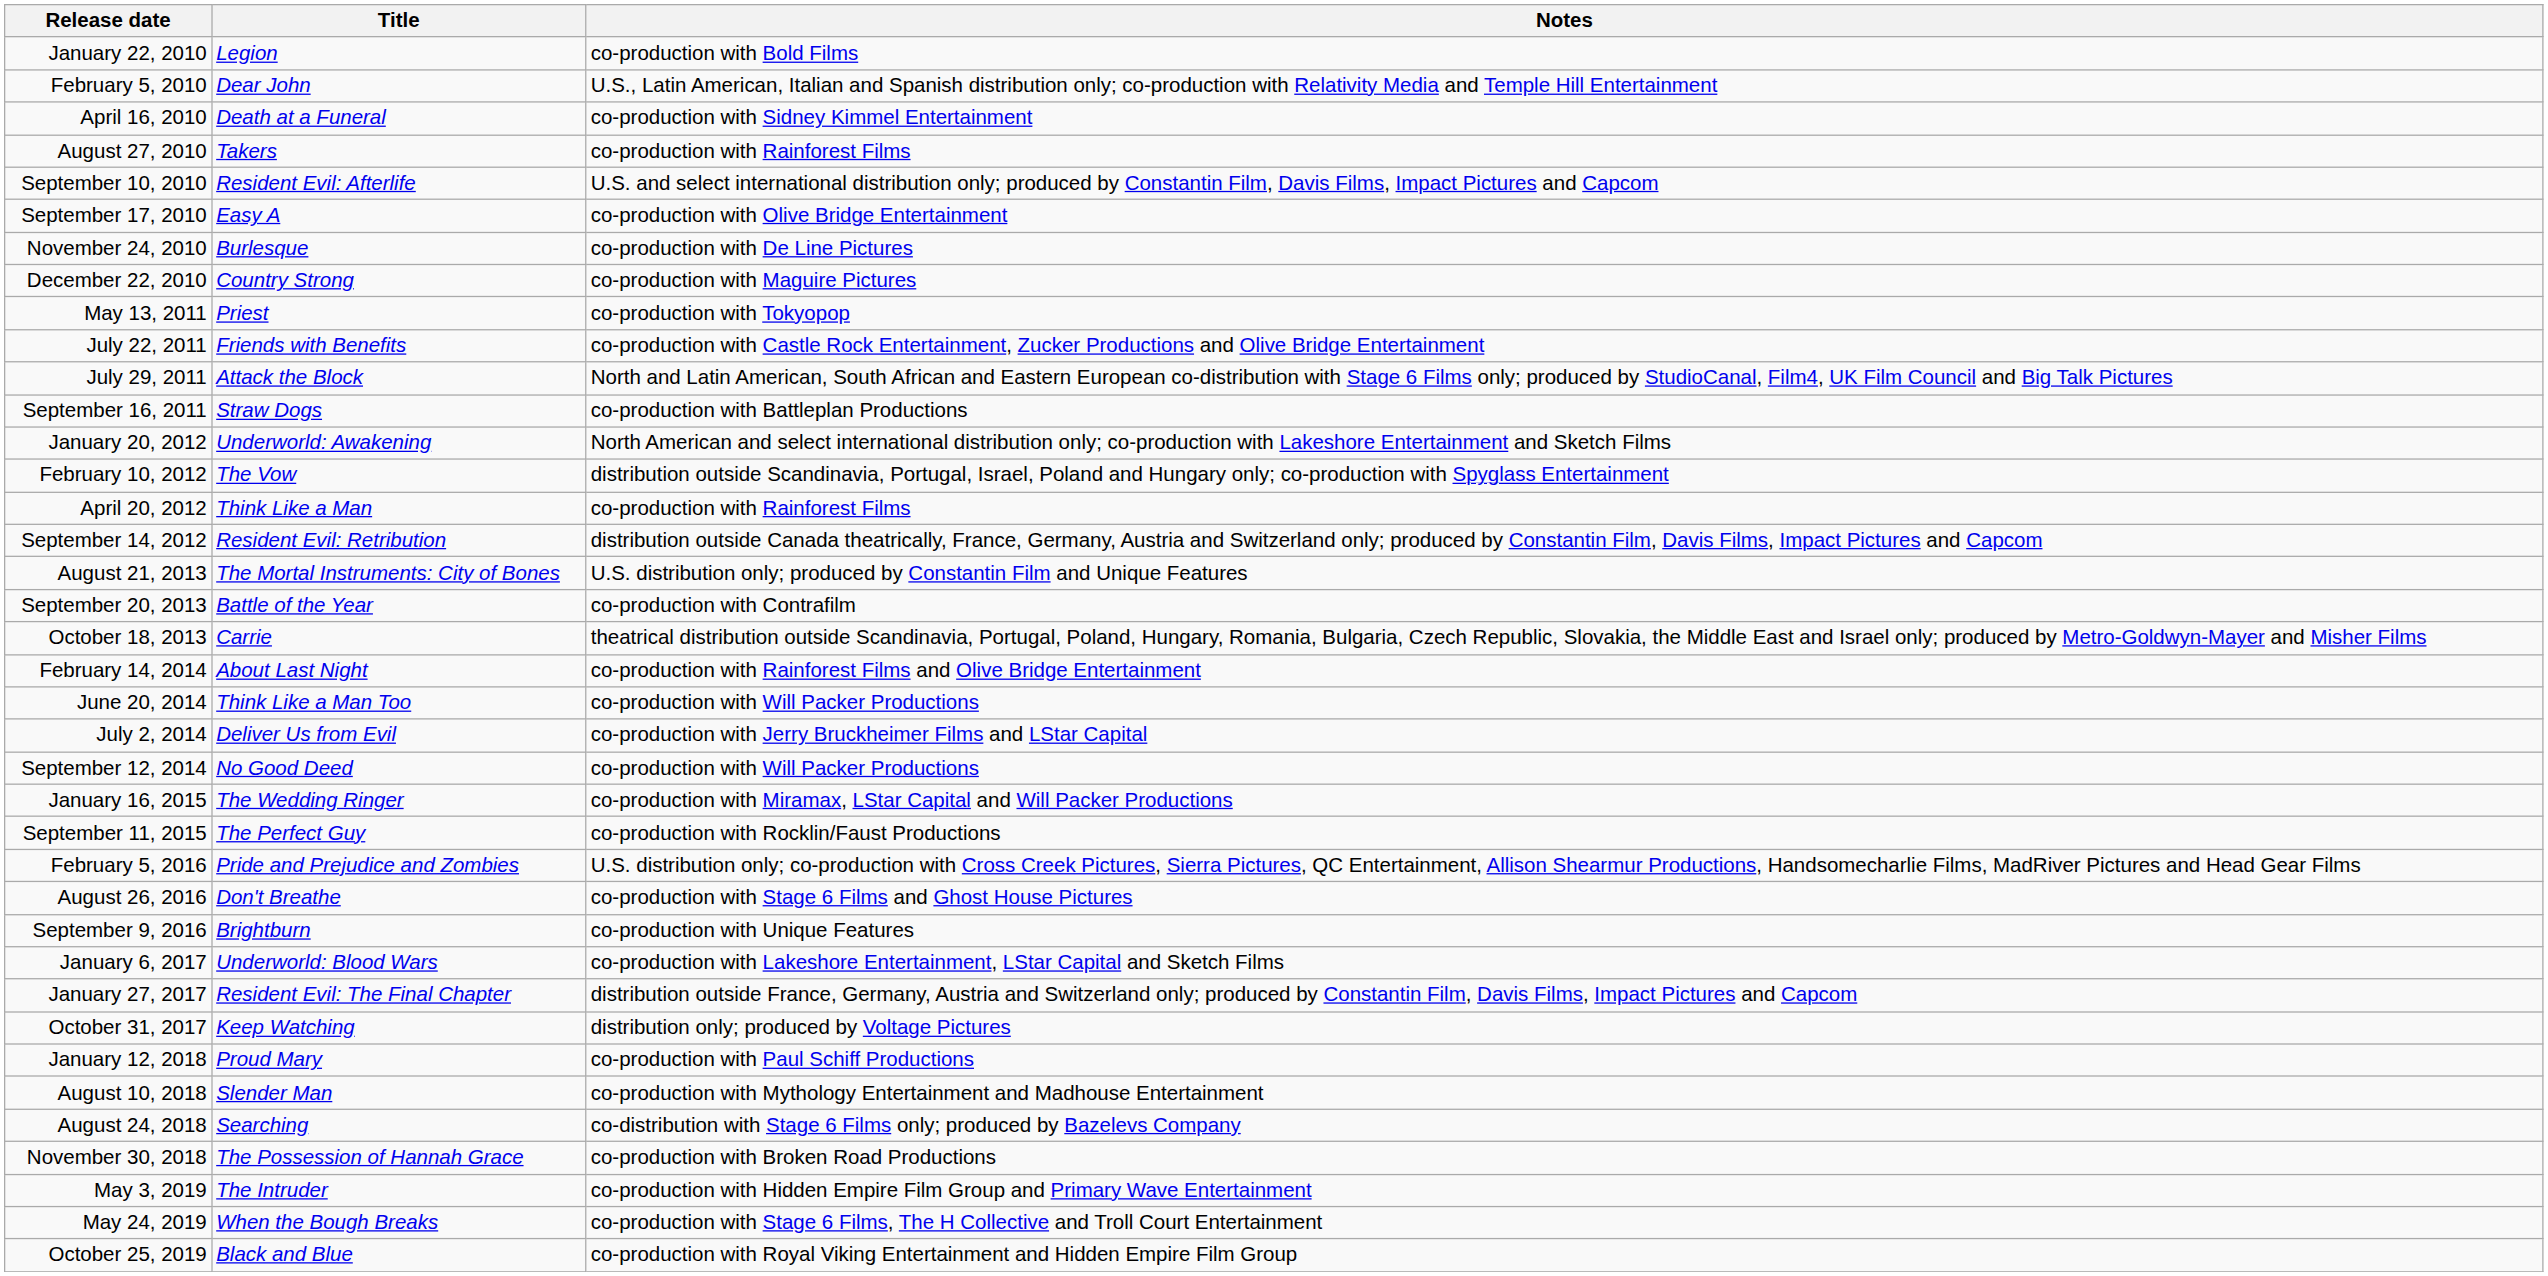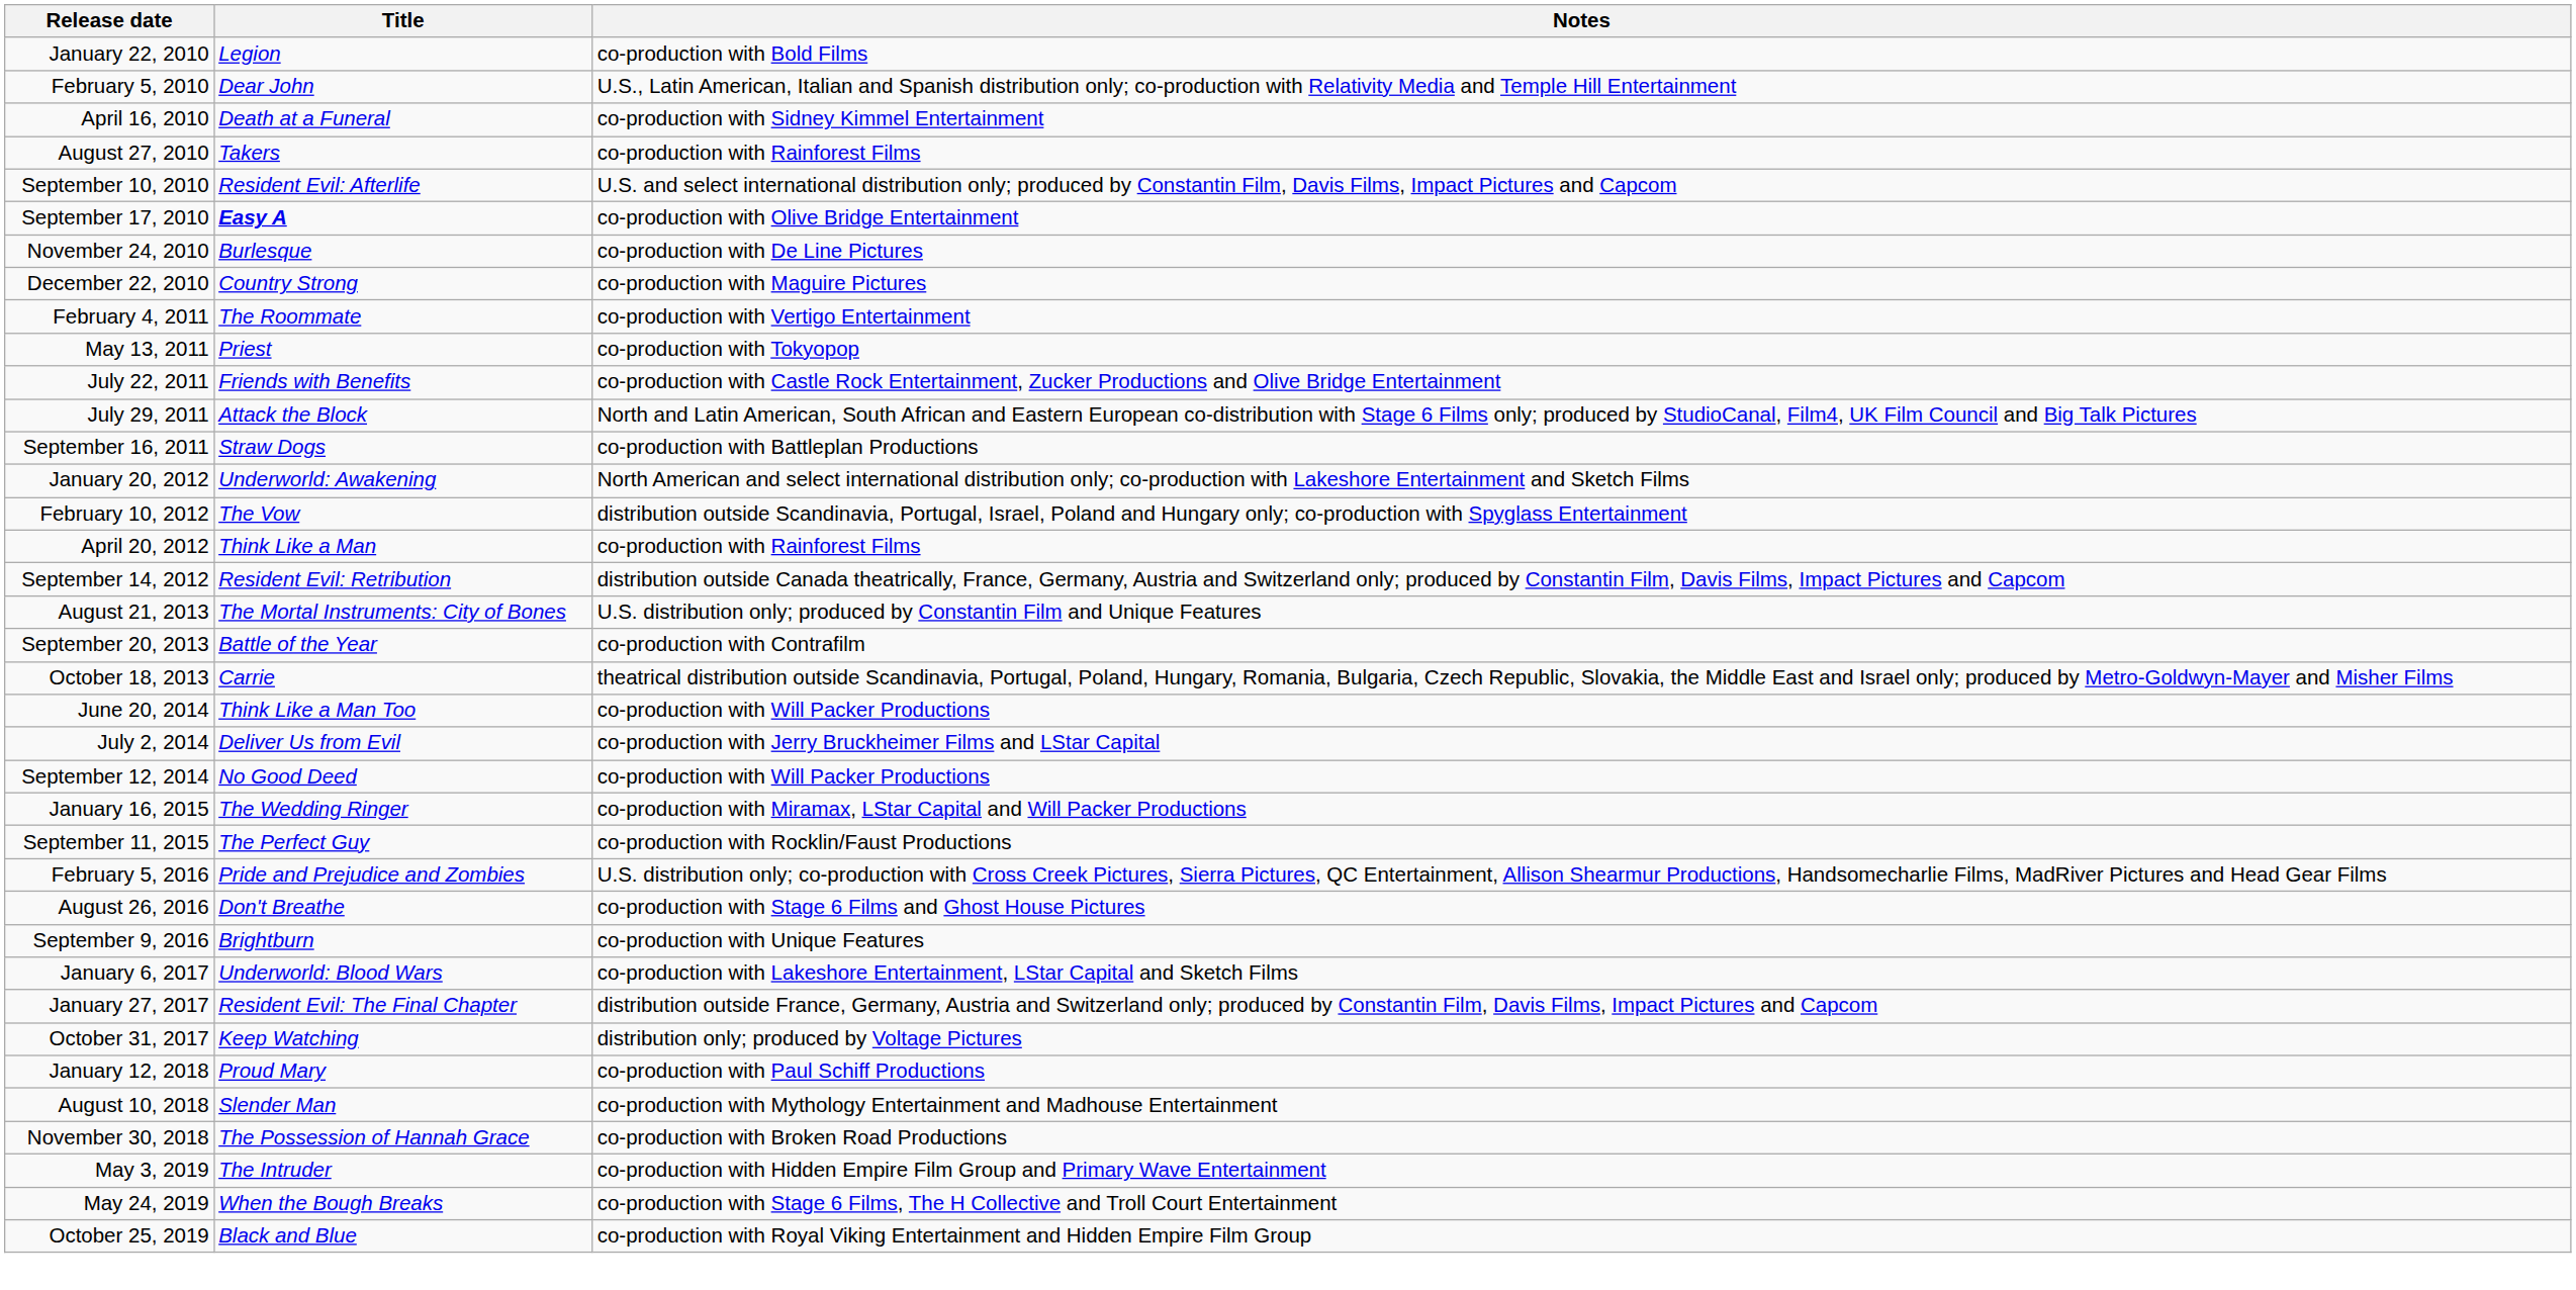 <table class="wikitable sortable" style="width:100%;">
 <tr>
 <th width 50%>Release date</th>
 <th width 20%>Title</th>
 <th width 10%>Notes</th>
 </tr>
 <tr>
 <td style="text-align:right;">January 22, 2010</td>
 <td><em><a href='#'>Legion</a></em></td>
 <td>co-production with <a href='#'>Bold Films</a></td>
 </tr>
 <tr>
 <td style="text-align:right;">February 5, 2010</td>
 <td><em><a href='#'>Dear John</a></em></td>
 <td>U.S., Latin American, Italian and Spanish distribution only; co-production with <a href='#'>Relativity Media</a> and <a href='#'>Temple Hill Entertainment</a></td>
 </tr>
 <tr>
 <td style="text-align:right;">April 16, 2010</td>
 <td><em><a href='#'>Death at a Funeral</a></em></td>
 <td>co-production with <a href='#'>Sidney Kimmel Entertainment</a></td>
 </tr>
 <tr>
 <td style="text-align:right;">August 27, 2010</td>
 <td><em><a href='#'>Takers</a></em></td>
 <td>co-production with <a href='#'>Rainforest Films</a></td>
 </tr>
 <tr>
 <td style="text-align:right;">September 10, 2010</td>
 <td><em><a href='#'>Resident Evil: Afterlife</a></em></td>
 <td>U.S. and select international distribution only; produced by <a href='#'>Constantin Film</a>, <a href='#'>Davis Films</a>, <a href='#'>Impact Pictures</a> and <a href='#'>Capcom</a></td>
 </tr>
 <tr>
 <td style="text-align:right;">September 17, 2010</td>
-<td><em><a href='#'>Easy A</a></em></td>
+<td><strong><em><a href='#'>Easy A</a></em></strong></td>
 <td>co-production with <a href='#'>Olive Bridge Entertainment</a></td>
 </tr>
 <tr>
 <td style="text-align:right;">November 24, 2010</td>
 <td><em><a href='#'>Burlesque</a></em></td>
 <td>co-production with <a href='#'>De Line Pictures</a></td>
 </tr>
 <tr>
 <td style="text-align:right;">December 22, 2010</td>
 <td><em><a href='#'>Country Strong</a></em></td>
 <td>co-production with <a href='#'>Maguire Pictures</a></td>
+</tr>
+<tr>
+<td style="text-align:right;">February 4, 2011</td>
+<td><em><a href='#'>The Roommate</a></em></td>
+<td>co-production with <a href='#'>Vertigo Entertainment</a></td>
 </tr>
 <tr>
 <td style="text-align:right;">May 13, 2011</td>
 <td><em><a href='#'>Priest</a></em></td>
 <td>co-production with <a href='#'>Tokyopop</a></td>
 </tr>
 <tr>
 <td style="text-align:right;">July 22, 2011</td>
 <td><em><a href='#'>Friends with Benefits</a></em></td>
 <td>co-production with <a href='#'>Castle Rock Entertainment</a>, <a href='#'>Zucker Productions</a> and <a href='#'>Olive Bridge Entertainment</a></td>
 </tr>
 <tr>
 <td style="text-align:right;">July 29, 2011</td>
 <td><em><a href='#'>Attack the Block</a></em></td>
 <td>North and Latin American, South African and Eastern European co-distribution with <a href='#'>Stage 6 Films</a> only; produced by <a href='#'>StudioCanal</a>, <a href='#'>Film4</a>, <a href='#'>UK Film Council</a> and <a href='#'>Big Talk Pictures</a></td>
 </tr>
 <tr>
 <td style="text-align:right;">September 16, 2011</td>
 <td><em><a href='#'>Straw Dogs</a></em></td>
 <td>co-production with Battleplan Productions</td>
 </tr>
 <tr>
 <td style="text-align:right;">January 20, 2012</td>
 <td><em><a href='#'>Underworld: Awakening</a></em></td>
 <td>North American and select international distribution only; co-production with <a href='#'>Lakeshore Entertainment</a> and Sketch Films</td>
 </tr>
 <tr>
 <td style="text-align:right;">February 10, 2012</td>
 <td><em><a href='#'>The Vow</a></em></td>
 <td>distribution outside Scandinavia, Portugal, Israel, Poland and Hungary only; co-production with <a href='#'>Spyglass Entertainment</a></td>
 </tr>
 <tr>
 <td style="text-align:right;">April 20, 2012</td>
 <td><em><a href='#'>Think Like a Man</a></em></td>
 <td>co-production with <a href='#'>Rainforest Films</a></td>
 </tr>
 <tr>
 <td style="text-align:right;">September 14, 2012</td>
 <td><em><a href='#'>Resident Evil: Retribution</a></em></td>
 <td>distribution outside Canada theatrically, France, Germany, Austria and Switzerland only; produced by <a href='#'>Constantin Film</a>, <a href='#'>Davis Films</a>, <a href='#'>Impact Pictures</a> and <a href='#'>Capcom</a></td>
 </tr>
 <tr>
 <td style="text-align:right;">August 21, 2013</td>
 <td><em><a href='#'>The Mortal Instruments: City of Bones</a></em></td>
 <td>U.S. distribution only; produced by <a href='#'>Constantin Film</a> and Unique Features</td>
 </tr>
 <tr>
 <td style="text-align:right;">September 20, 2013</td>
 <td><em><a href='#'>Battle of the Year</a></em></td>
 <td>co-production with Contrafilm</td>
 </tr>
 <tr>
 <td style="text-align:right;">October 18, 2013</td>
 <td><em><a href='#'>Carrie</a></em></td>
 <td>theatrical distribution outside Scandinavia, Portugal, Poland, Hungary, Romania, Bulgaria, Czech Republic, Slovakia, the Middle East and Israel only; produced by <a href='#'>Metro-Goldwyn-Mayer</a> and <a href='#'>Misher Films</a></td>
-</tr>
-<tr>
-<td style="text-align:right;">February 14, 2014</td>
-<td><em><a href='#'>About Last Night</a></em></td>
-<td>co-production with <a href='#'>Rainforest Films</a> and <a href='#'>Olive Bridge Entertainment</a></td>
 </tr>
 <tr>
 <td style="text-align:right;">June 20, 2014</td>
 <td><em><a href='#'>Think Like a Man Too</a></em></td>
 <td>co-production with <a href='#'>Will Packer Productions</a></td>
 </tr>
 <tr>
 <td style="text-align:right;">July 2, 2014</td>
 <td><em><a href='#'>Deliver Us from Evil</a></em></td>
 <td>co-production with <a href='#'>Jerry Bruckheimer Films</a> and <a href='#'>LStar Capital</a></td>
 </tr>
 <tr>
 <td style="text-align:right;">September 12, 2014</td>
 <td><em><a href='#'>No Good Deed</a></em></td>
 <td>co-production with <a href='#'>Will Packer Productions</a></td>
 </tr>
 <tr>
 <td style="text-align:right;">January 16, 2015</td>
 <td><em><a href='#'>The Wedding Ringer</a></em></td>
 <td>co-production with <a href='#'>Miramax</a>, <a href='#'>LStar Capital</a> and <a href='#'>Will Packer Productions</a></td>
 </tr>
 <tr>
 <td style="text-align:right;">September 11, 2015</td>
 <td><em><a href='#'>The Perfect Guy</a></em></td>
 <td>co-production with Rocklin/Faust Productions</td>
 </tr>
 <tr>
 <td style="text-align:right;">February 5, 2016</td>
 <td><em><a href='#'>Pride and Prejudice and Zombies</a></em></td>
 <td>U.S. distribution only; co-production with <a href='#'>Cross Creek Pictures</a>, <a href='#'>Sierra Pictures</a>, QC Entertainment, <a href='#'>Allison Shearmur Productions</a>, Handsomecharlie Films, MadRiver Pictures and Head Gear Films</td>
 </tr>
 <tr>
 <td style="text-align:right;">August 26, 2016</td>
 <td><em><a href='#'>Don't Breathe</a></em></td>
 <td>co-production with <a href='#'>Stage 6 Films</a> and <a href='#'>Ghost House Pictures</a></td>
 </tr>
 <tr>
 <td style="text-align:right;">September 9, 2016</td>
 <td><em><a href='#'>Brightburn</a></em></td>
 <td>co-production with Unique Features</td>
 </tr>
 <tr>
 <td style="text-align:right;">January 6, 2017</td>
 <td><em><a href='#'>Underworld: Blood Wars</a></em></td>
 <td>co-production with <a href='#'>Lakeshore Entertainment</a>, <a href='#'>LStar Capital</a> and Sketch Films</td>
 </tr>
 <tr>
 <td style="text-align:right;">January 27, 2017</td>
 <td><em><a href='#'>Resident Evil: The Final Chapter</a></em></td>
 <td>distribution outside France, Germany, Austria and Switzerland only; produced by <a href='#'>Constantin Film</a>, <a href='#'>Davis Films</a>, <a href='#'>Impact Pictures</a> and <a href='#'>Capcom</a></td>
 </tr>
 <tr>
 <td style="text-align:right;">October 31, 2017</td>
 <td><em><a href='#'>Keep Watching</a></em></td>
 <td>distribution only; produced by <a href='#'>Voltage Pictures</a></td>
 </tr>
 <tr>
 <td style="text-align:right;">January 12, 2018</td>
 <td><em><a href='#'>Proud Mary</a></em></td>
 <td>co-production with <a href='#'>Paul Schiff Productions</a></td>
 </tr>
 <tr>
 <td style="text-align:right;">August 10, 2018</td>
 <td><em><a href='#'>Slender Man</a></em></td>
 <td>co-production with Mythology Entertainment and Madhouse Entertainment</td>
 </tr>
 <tr>
-<td style="text-align:right;">August 24, 2018</td>
-<td><em><a href='#'>Searching</a></em></td>
-<td>co-distribution with <a href='#'>Stage 6 Films</a> only; produced by <a href='#'>Bazelevs Company</a></td>
-</tr>
-<tr>
 <td style="text-align:right;">November 30, 2018</td>
 <td><em><a href='#'>The Possession of Hannah Grace</a></em></td>
 <td>co-production with Broken Road Productions</td>
 </tr>
 <tr>
 <td style="text-align:right;">May 3, 2019</td>
 <td><em><a href='#'>The Intruder</a></em></td>
 <td>co-production with Hidden Empire Film Group and <a href='#'>Primary Wave Entertainment</a></td>
 </tr>
 <tr>
 <td style="text-align:right;">May 24, 2019</td>
 <td><em><a href='#'>When the Bough Breaks</a></em></td>
 <td>co-production with <a href='#'>Stage 6 Films</a>, <a href='#'>The H Collective</a> and Troll Court Entertainment</td>
 </tr>
 <tr>
 <td style="text-align:right;">October 25, 2019</td>
 <td><em><a href='#'>Black and Blue</a></em></td>
 <td>co-production with Royal Viking Entertainment and Hidden Empire Film Group</td>
 </tr>
 </table>
